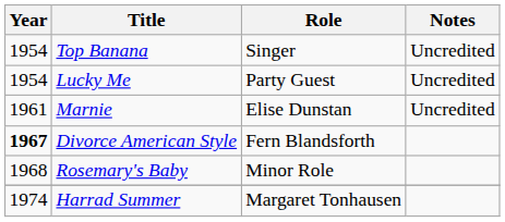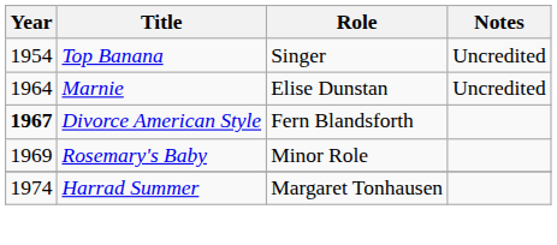 <table class="wikitable sortable">
 <tr>
 <th>Year</th>
 <th>Title</th>
 <th>Role</th>
 <th class="unsortable">Notes</th>
 </tr>
 <tr>
 <td>1954</td>
 <td><em><a href='#'>Top Banana</a></em></td>
 <td>Singer</td>
 <td>Uncredited</td>
 </tr>
 <tr>
-<td>1954</td>
-<td><em><a href='#'>Lucky Me</a></em></td>
-<td>Party Guest</td>
-<td>Uncredited</td>
-</tr>
-<tr>
-<td>1961</td>
+<td>1964</td>
 <td><em><a href='#'>Marnie</a></em></td>
 <td>Elise Dunstan</td>
 <td>Uncredited</td>
 </tr>
 <tr>
 <td><strong>1967</strong></td>
 <td><em><a href='#'>Divorce American Style</a></em></td>
 <td>Fern Blandsforth</td>
 <td></td>
 </tr>
 <tr>
-<td>1968</td>
+<td>1969</td>
 <td><em><a href='#'>Rosemary's Baby</a></em></td>
 <td>Minor Role</td>
 <td></td>
 </tr>
 <tr>
 </tr>
 <tr>
 <td>1974</td>
 <td><em><a href='#'>Harrad Summer</a></em></td>
 <td>Margaret Tonhausen</td>
 <td></td>
 </tr>
 </table>
